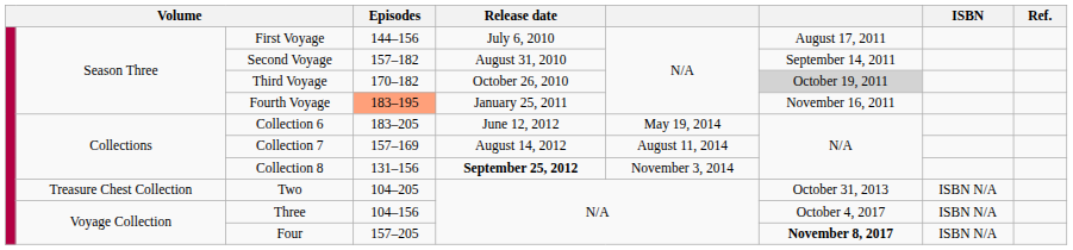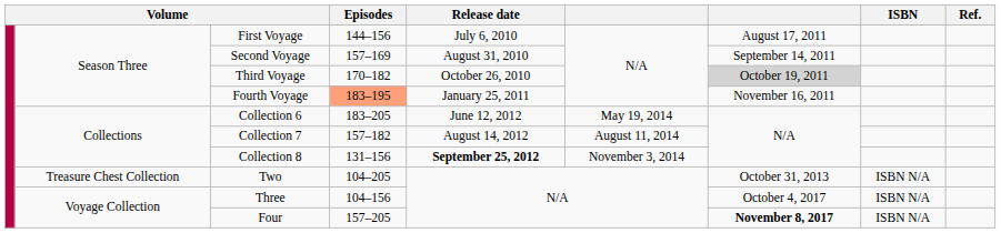 <table class="wikitable" style="text-align: center; width: 98%;">
 <tr>
 <th colspan="3">Volume</th>
 <th>Episodes</th>
 <th>Release date</th>
 <th></th>
 <th></th>
 <th>ISBN</th>
 <th width="5%">Ref.</th>
 </tr>
 <tr>
 <td rowspan="34" style="background: #B30043;" width="1%"></td>
 <td rowspan="4">Season Three</td>
 <td>First Voyage</td>
 <td>144–156</td>
 <td>July 6, 2010</td>
 <td rowspan="4">N/A</td>
 <td>August 17, 2011</td>
 <td></td>
 <td></td>
 </tr>
 <tr>
 <td>Second Voyage</td>
-<td>157–182</td>
+<td>157–169</td>
 <td>August 31, 2010</td>
 <td>September 14, 2011</td>
 <td></td>
 <td></td>
 </tr>
 <tr>
 <td>Third Voyage</td>
 <td>170–182</td>
 <td>October 26, 2010</td>
 <td style="background: lightgrey;">October 19, 2011</td>
 <td></td>
 <td></td>
 </tr>
 <tr>
 <td>Fourth Voyage</td>
 <td style="background: lightsalmon;">183–195</td>
 <td>January 25, 2011</td>
 <td>November 16, 2011</td>
 <td></td>
 <td></td>
 </tr>
 <tr>
 <td rowspan="3">Collections</td>
 <td>Collection 6</td>
 <td>183–205</td>
 <td>June 12, 2012</td>
 <td>May 19, 2014</td>
 <td rowspan="3">N/A</td>
 <td></td>
 <td></td>
 </tr>
 <tr>
 <td>Collection 7</td>
-<td>157–169</td>
+<td>157–182</td>
 <td>August 14, 2012</td>
 <td>August 11, 2014</td>
 <td></td>
 <td></td>
 </tr>
 <tr>
 <td>Collection 8</td>
 <td>131–156</td>
 <td><strong>September 25, 2012</strong></td>
 <td>November 3, 2014</td>
 <td></td>
 <td></td>
 </tr>
 <tr>
 <td>Treasure Chest Collection</td>
 <td>Two</td>
 <td>104–205</td>
 <td colspan="2" rowspan="3">N/A</td>
 <td>October 31, 2013</td>
 <td>ISBN N/A</td>
 <td></td>
 </tr>
 <tr>
 <td rowspan="2">Voyage Collection</td>
 <td>Three</td>
 <td>104–156</td>
 <td>October 4, 2017</td>
 <td>ISBN N/A</td>
 <td></td>
 </tr>
 <tr>
 <td>Four</td>
 <td>157–205</td>
 <td><strong>November 8, 2017</strong></td>
 <td>ISBN N/A</td>
 <td></td>
 </tr>
 </table>
